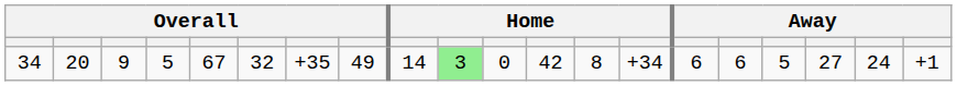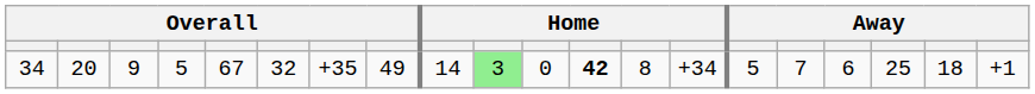 <table class="wikitable" style="text-align: center;">
 <tr>
 <th colspan=8 style="border-right:3px solid grey;">Overall</th>
 <th colspan=6 style="border-right:3px solid grey;">Home</th>
 <th colspan=6>Away</th>
 </tr>
 <tr>
 <th width=30></th>
 <th width=30></th>
 <th width=30></th>
 <th width=30></th>
 <th width=30></th>
 <th width=30></th>
 <th width=30></th>
 <th width=30 style="border-right:3px solid grey;"></th>
 <th width=30></th>
 <th width=30></th>
 <th width=30></th>
 <th width=30></th>
 <th width=30></th>
 <th width=30 style="border-right:3px solid grey;"></th>
 <th width=30></th>
 <th width=30></th>
 <th width=30></th>
 <th width=30></th>
 <th width=30></th>
 <th width=30></th>
 </tr>
 <tr>
 <td>34</td>
 <td>20</td>
 <td>9</td>
 <td>5</td>
 <td>67</td>
 <td>32</td>
 <td>+35</td>
 <td width=30 style="border-right:3px solid grey;">49</td>
 <td>14</td>
 <td style="background: lightgreen;">3</td>
 <td>0</td>
-<td>42</td>
+<td><strong>42</strong></td>
 <td>8</td>
 <td width=30 style="border-right:3px solid grey;">+34</td>
+<td>5</td>
+<td>7</td>
 <td>6</td>
-<td>6</td>
-<td>5</td>
-<td>27</td>
-<td>24</td>
+<td>25</td>
+<td>18</td>
 <td>+1</td>
 </tr>
 </table>
